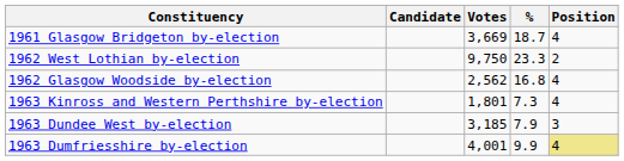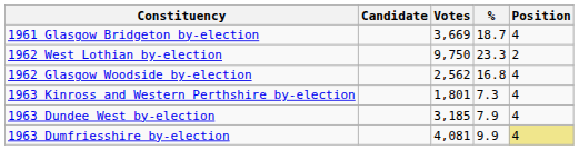 <table class="wikitable sortable">
 <tr>
 <th>Constituency</th>
 <th>Candidate</th>
 <th>Votes</th>
 <th>%</th>
 <th>Position</th>
 </tr>
 <tr>
 <td><a href='#'>1961 Glasgow Bridgeton by-election</a></td>
 <td></td>
 <td>3,669</td>
 <td>18.7</td>
 <td>4</td>
 </tr>
 <tr>
 <td><a href='#'>1962 West Lothian by-election</a></td>
 <td></td>
 <td>9,750</td>
 <td>23.3</td>
 <td>2</td>
 </tr>
 <tr>
 <td><a href='#'>1962 Glasgow Woodside by-election</a></td>
 <td></td>
 <td>2,562</td>
 <td>16.8</td>
 <td>4</td>
 </tr>
 <tr>
 <td><a href='#'>1963 Kinross and Western Perthshire by-election</a></td>
 <td></td>
 <td>1,801</td>
 <td>7.3</td>
 <td>4</td>
 </tr>
 <tr>
 <td><a href='#'>1963 Dundee West by-election</a></td>
 <td></td>
 <td>3,185</td>
 <td>7.9</td>
-<td>3</td>
+<td>4</td>
 </tr>
 <tr>
 <td><a href='#'>1963 Dumfriesshire by-election</a></td>
 <td></td>
-<td>4,001</td>
+<td>4,081</td>
 <td>9.9</td>
 <td style="background: khaki;">4</td>
 </tr>
 </table>
